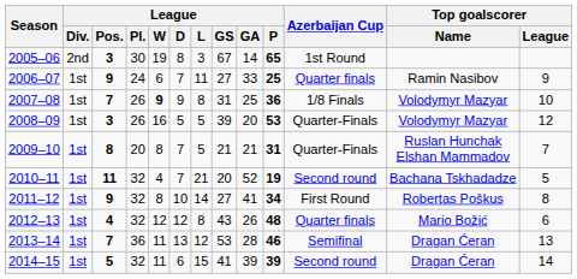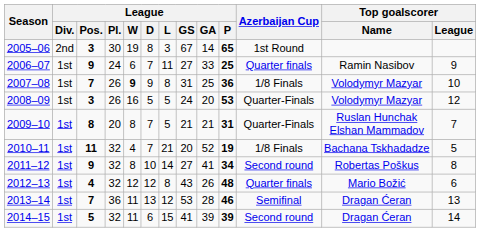 <table class="wikitable">
 <tr style="background:#efefef;">
 <th rowspan="2">Season</th>
 <th colspan="9">League</th>
 <th rowspan="2"><a href='#'>Azerbaijan Cup</a></th>
 <th colspan="3">Top goalscorer</th>
 </tr>
 <tr>
 <th>Div.</th>
 <th>Pos.</th>
 <th>Pl.</th>
 <th>W</th>
 <th>D</th>
 <th>L</th>
 <th>GS</th>
 <th>GA</th>
 <th>P</th>
 <th>Name</th>
 <th>League</th>
 </tr>
 <tr>
 <td align=center><a href='#'>2005–06</a></td>
 <td align=center>2nd</td>
 <td align=center><strong>3</strong></td>
 <td align=center>30</td>
 <td align=center>19</td>
 <td align=center>8</td>
 <td align=center>3</td>
 <td align=center>67</td>
 <td align=center>14</td>
 <td align=center><strong>65</strong></td>
 <td align=center>1st Round</td>
 <td align=center></td>
 <td align=center></td>
 </tr>
 <tr>
 <td align=center><a href='#'>2006–07</a></td>
 <td align=center>1st</td>
 <td align=center><strong>9</strong></td>
 <td align=center>24</td>
 <td align=center>6</td>
 <td align=center>7</td>
 <td align=center>11</td>
 <td align=center>27</td>
 <td align=center>33</td>
 <td align=center><strong>25</strong></td>
 <td align=center><a href='#'>Quarter finals</a></td>
 <td align=center> Ramin Nasibov</td>
 <td align=center>9</td>
 </tr>
 <tr>
 <td align=center><a href='#'>2007–08</a></td>
 <td align=center>1st</td>
 <td align=center><strong>7</strong></td>
 <td align=center>26</td>
 <td align=center><strong>9</strong></td>
 <td align=center>9</td>
 <td align=center>8</td>
 <td align=center>31</td>
 <td align=center>25</td>
 <td align=center><strong>36</strong></td>
 <td align=center>1/8 Finals</td>
 <td align=center> <a href='#'>Volodymyr Mazyar</a></td>
 <td align=center>10</td>
 </tr>
 <tr>
 <td align=center><a href='#'>2008–09</a></td>
 <td align=center>1st</td>
 <td align=center><strong>3</strong></td>
 <td align=center>26</td>
 <td align=center>16</td>
 <td align=center>5</td>
 <td align=center>5</td>
-<td align=center>39</td>
+<td align=center>24</td>
 <td align=center>20</td>
 <td align=center><strong>53</strong></td>
 <td align=center>Quarter-Finals</td>
 <td align=center> <a href='#'>Volodymyr Mazyar</a></td>
 <td align=center>12</td>
 </tr>
 <tr>
 <td align=center><a href='#'>2009–10</a></td>
 <td align=center><a href='#'>1st</a></td>
 <td align=center><strong>8</strong></td>
 <td align=center>20</td>
 <td align=center>8</td>
 <td align=center>7</td>
 <td align=center>5</td>
 <td align=center>21</td>
 <td align=center>21</td>
 <td align=center><strong>31</strong></td>
 <td align=center>Quarter-Finals</td>
 <td align=center> <a href='#'>Ruslan Hunchak</a> <br>  <a href='#'>Elshan Mammadov</a></td>
 <td align=center>7</td>
 </tr>
 <tr>
 <td align=center><a href='#'>2010–11</a></td>
 <td align=center><a href='#'>1st</a></td>
 <td align=center><strong>11</strong></td>
 <td align=center>32</td>
 <td align=center>4</td>
 <td align=center>7</td>
 <td align=center>21</td>
 <td align=center>20</td>
 <td align=center>52</td>
 <td align=center><strong>19</strong></td>
-<td align=center><a href='#'>Second round</a></td>
+<td align=center>1/8 Finals</td>
 <td align=center> <a href='#'>Bachana Tskhadadze</a></td>
 <td align=center>5</td>
 </tr>
 <tr>
 <td align=center><a href='#'>2011–12</a></td>
 <td align=center><a href='#'>1st</a></td>
 <td align=center><strong>9</strong></td>
 <td align=center>32</td>
 <td align=center>8</td>
 <td align=center>10</td>
 <td align=center>14</td>
 <td align=center>27</td>
 <td align=center>41</td>
 <td align=center><strong>34</strong></td>
-<td align=center>First Round</td>
+<td align=center><a href='#'>Second round</a></td>
 <td align=center> <a href='#'>Robertas Poškus</a></td>
 <td align=center>8</td>
 </tr>
 <tr>
 <td align=center><a href='#'>2012–13</a></td>
 <td align=center><a href='#'>1st</a></td>
 <td align=center><strong>4</strong></td>
 <td align=center>32</td>
 <td align=center>12</td>
 <td align=center>12</td>
 <td align=center>8</td>
 <td align=center>43</td>
 <td align=center>26</td>
 <td align=center><strong>48</strong></td>
 <td align=center><a href='#'>Quarter finals</a></td>
 <td align=center> <a href='#'>Mario Božić</a></td>
 <td align=center>6</td>
 </tr>
 <tr>
 <td align=center><a href='#'>2013–14</a></td>
 <td align=center><a href='#'>1st</a></td>
 <td align=center><strong>7</strong></td>
 <td align=center>36</td>
 <td align=center>11</td>
 <td align=center>13</td>
 <td align=center>12</td>
 <td align=center>53</td>
 <td align=center>28</td>
 <td align=center><strong>46</strong></td>
 <td align=center><a href='#'>Semifinal</a></td>
 <td align=center> <a href='#'>Dragan Ćeran</a></td>
 <td align=center>13</td>
 </tr>
 <tr>
 <td align=center><a href='#'>2014–15</a></td>
 <td align=center><a href='#'>1st</a></td>
 <td align=center><strong>5</strong></td>
 <td align=center>32</td>
 <td align=center>11</td>
 <td align=center>6</td>
 <td align=center>15</td>
 <td align=center>41</td>
 <td align=center>39</td>
 <td align=center><strong>39</strong></td>
 <td align=center><a href='#'>Second round</a></td>
 <td align=center> <a href='#'>Dragan Ćeran</a></td>
 <td align=center>14</td>
 </tr>
 </table>
